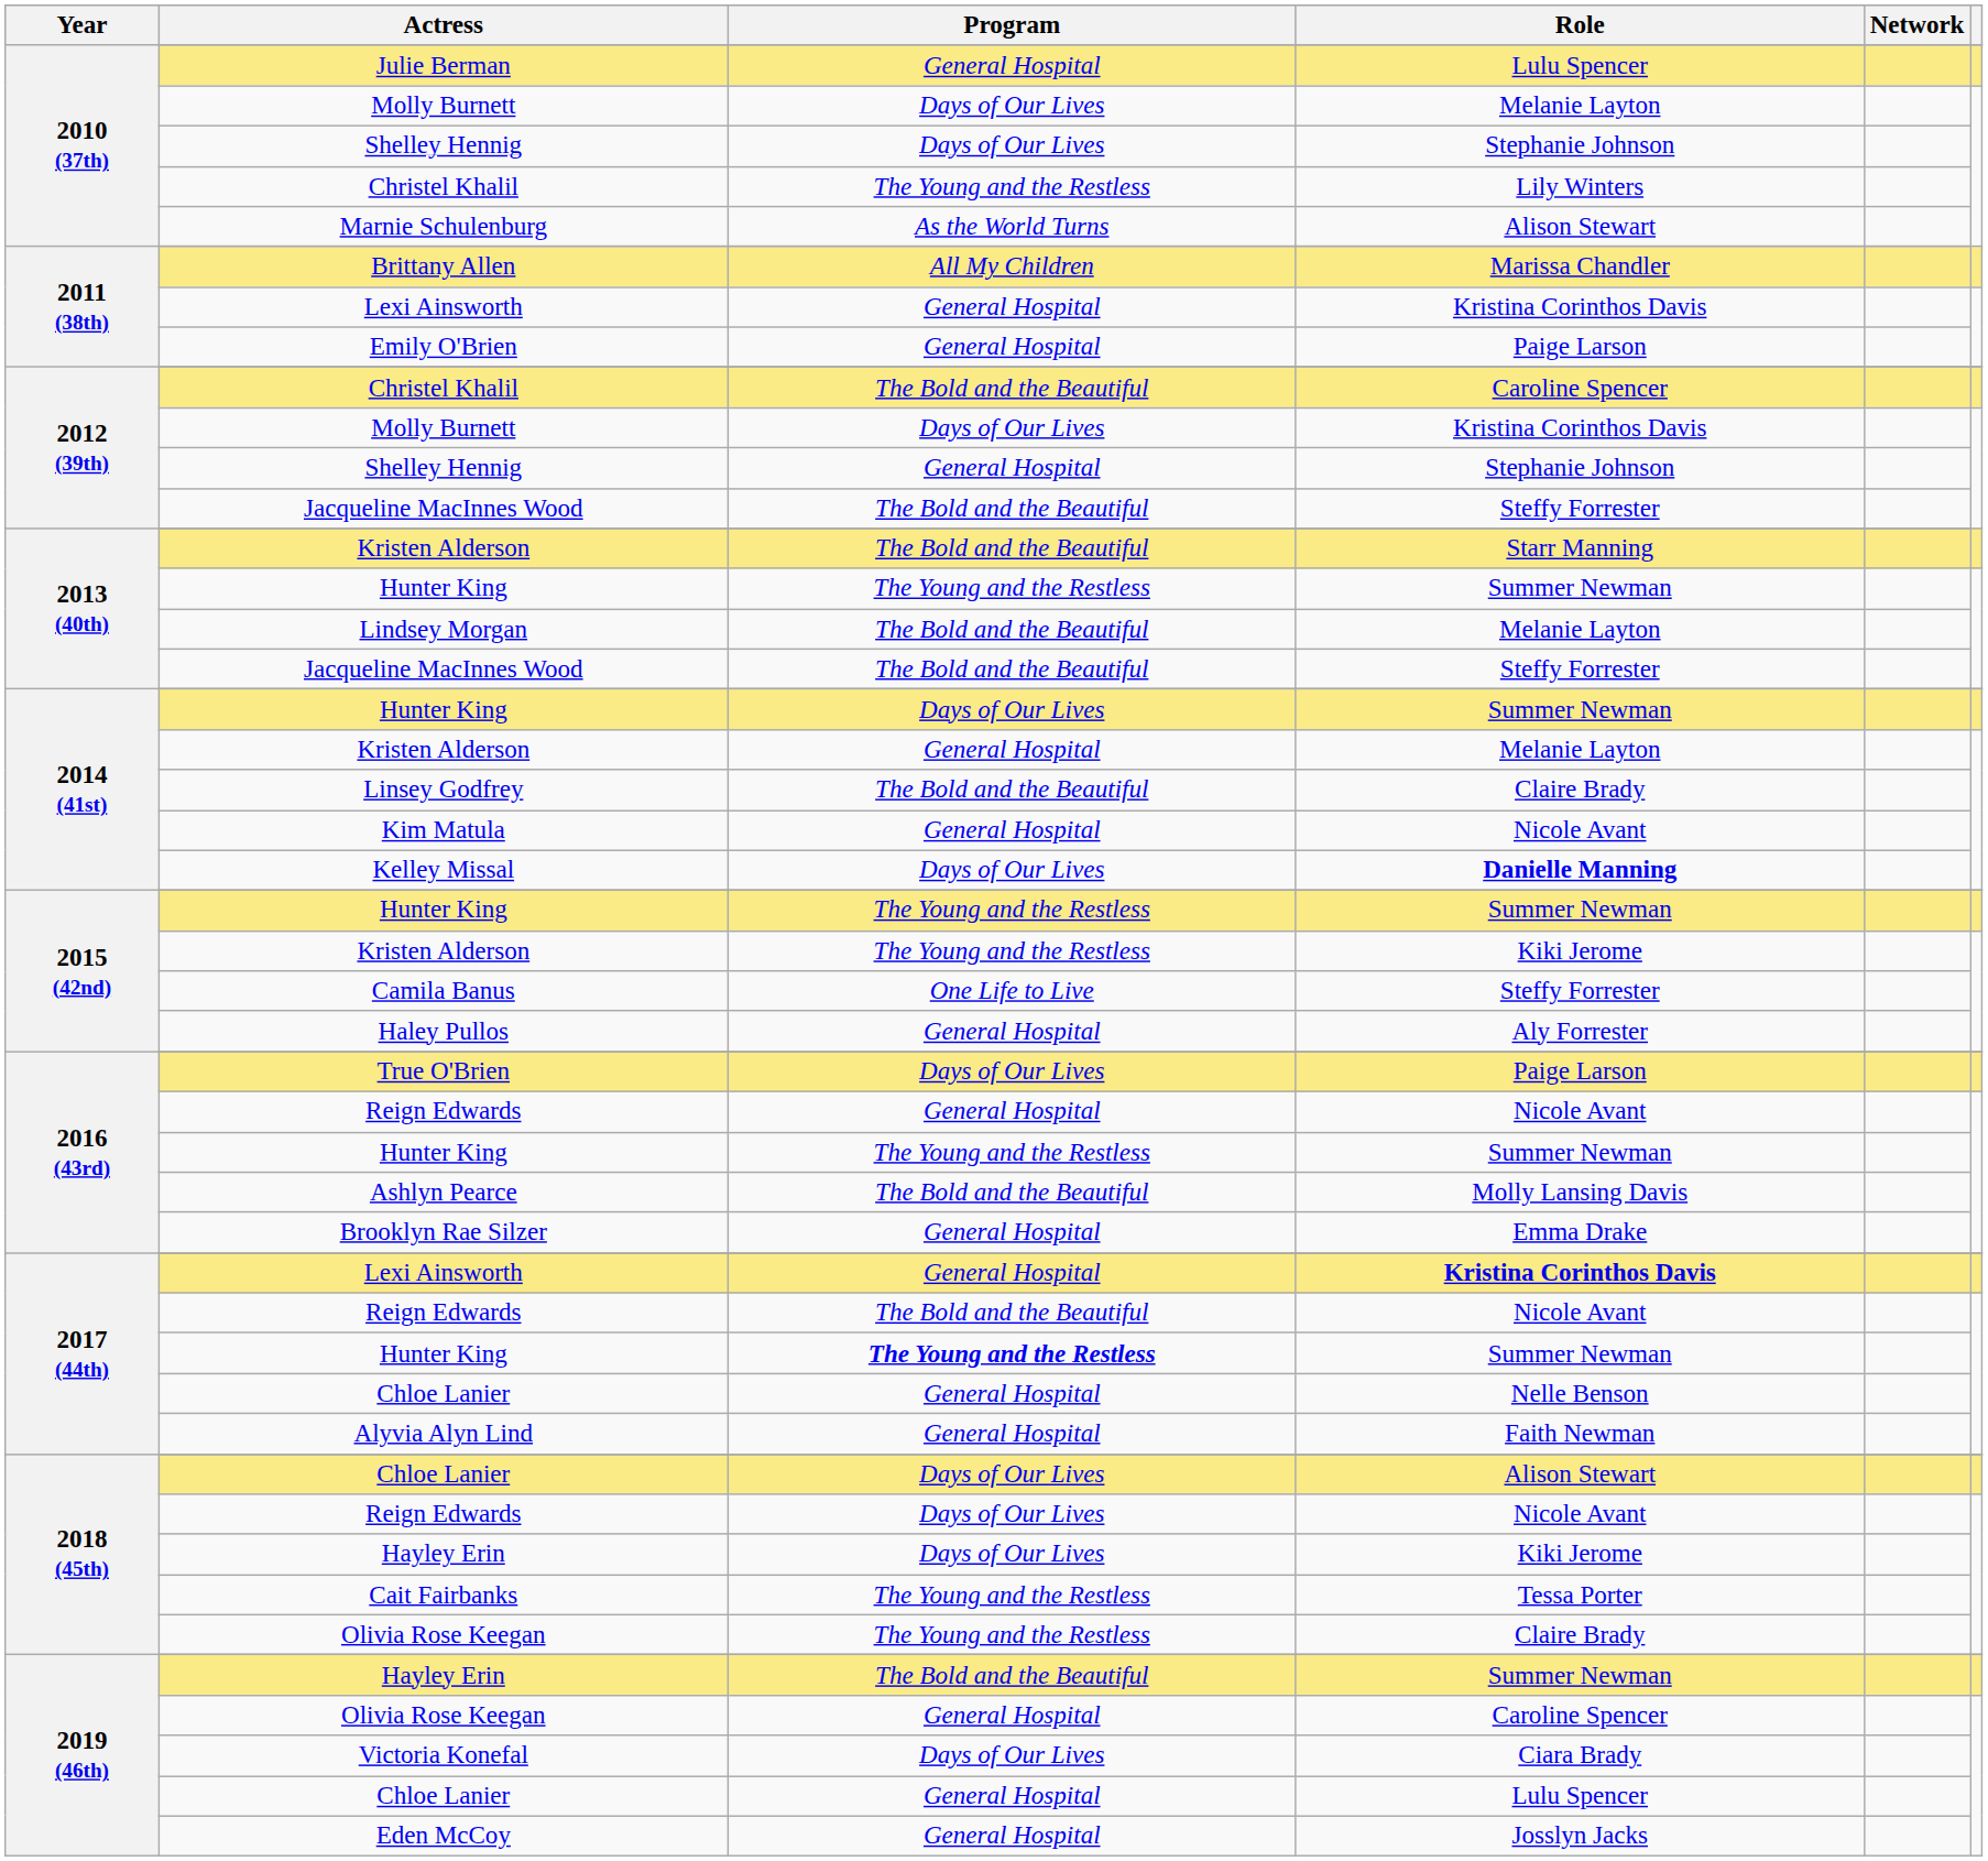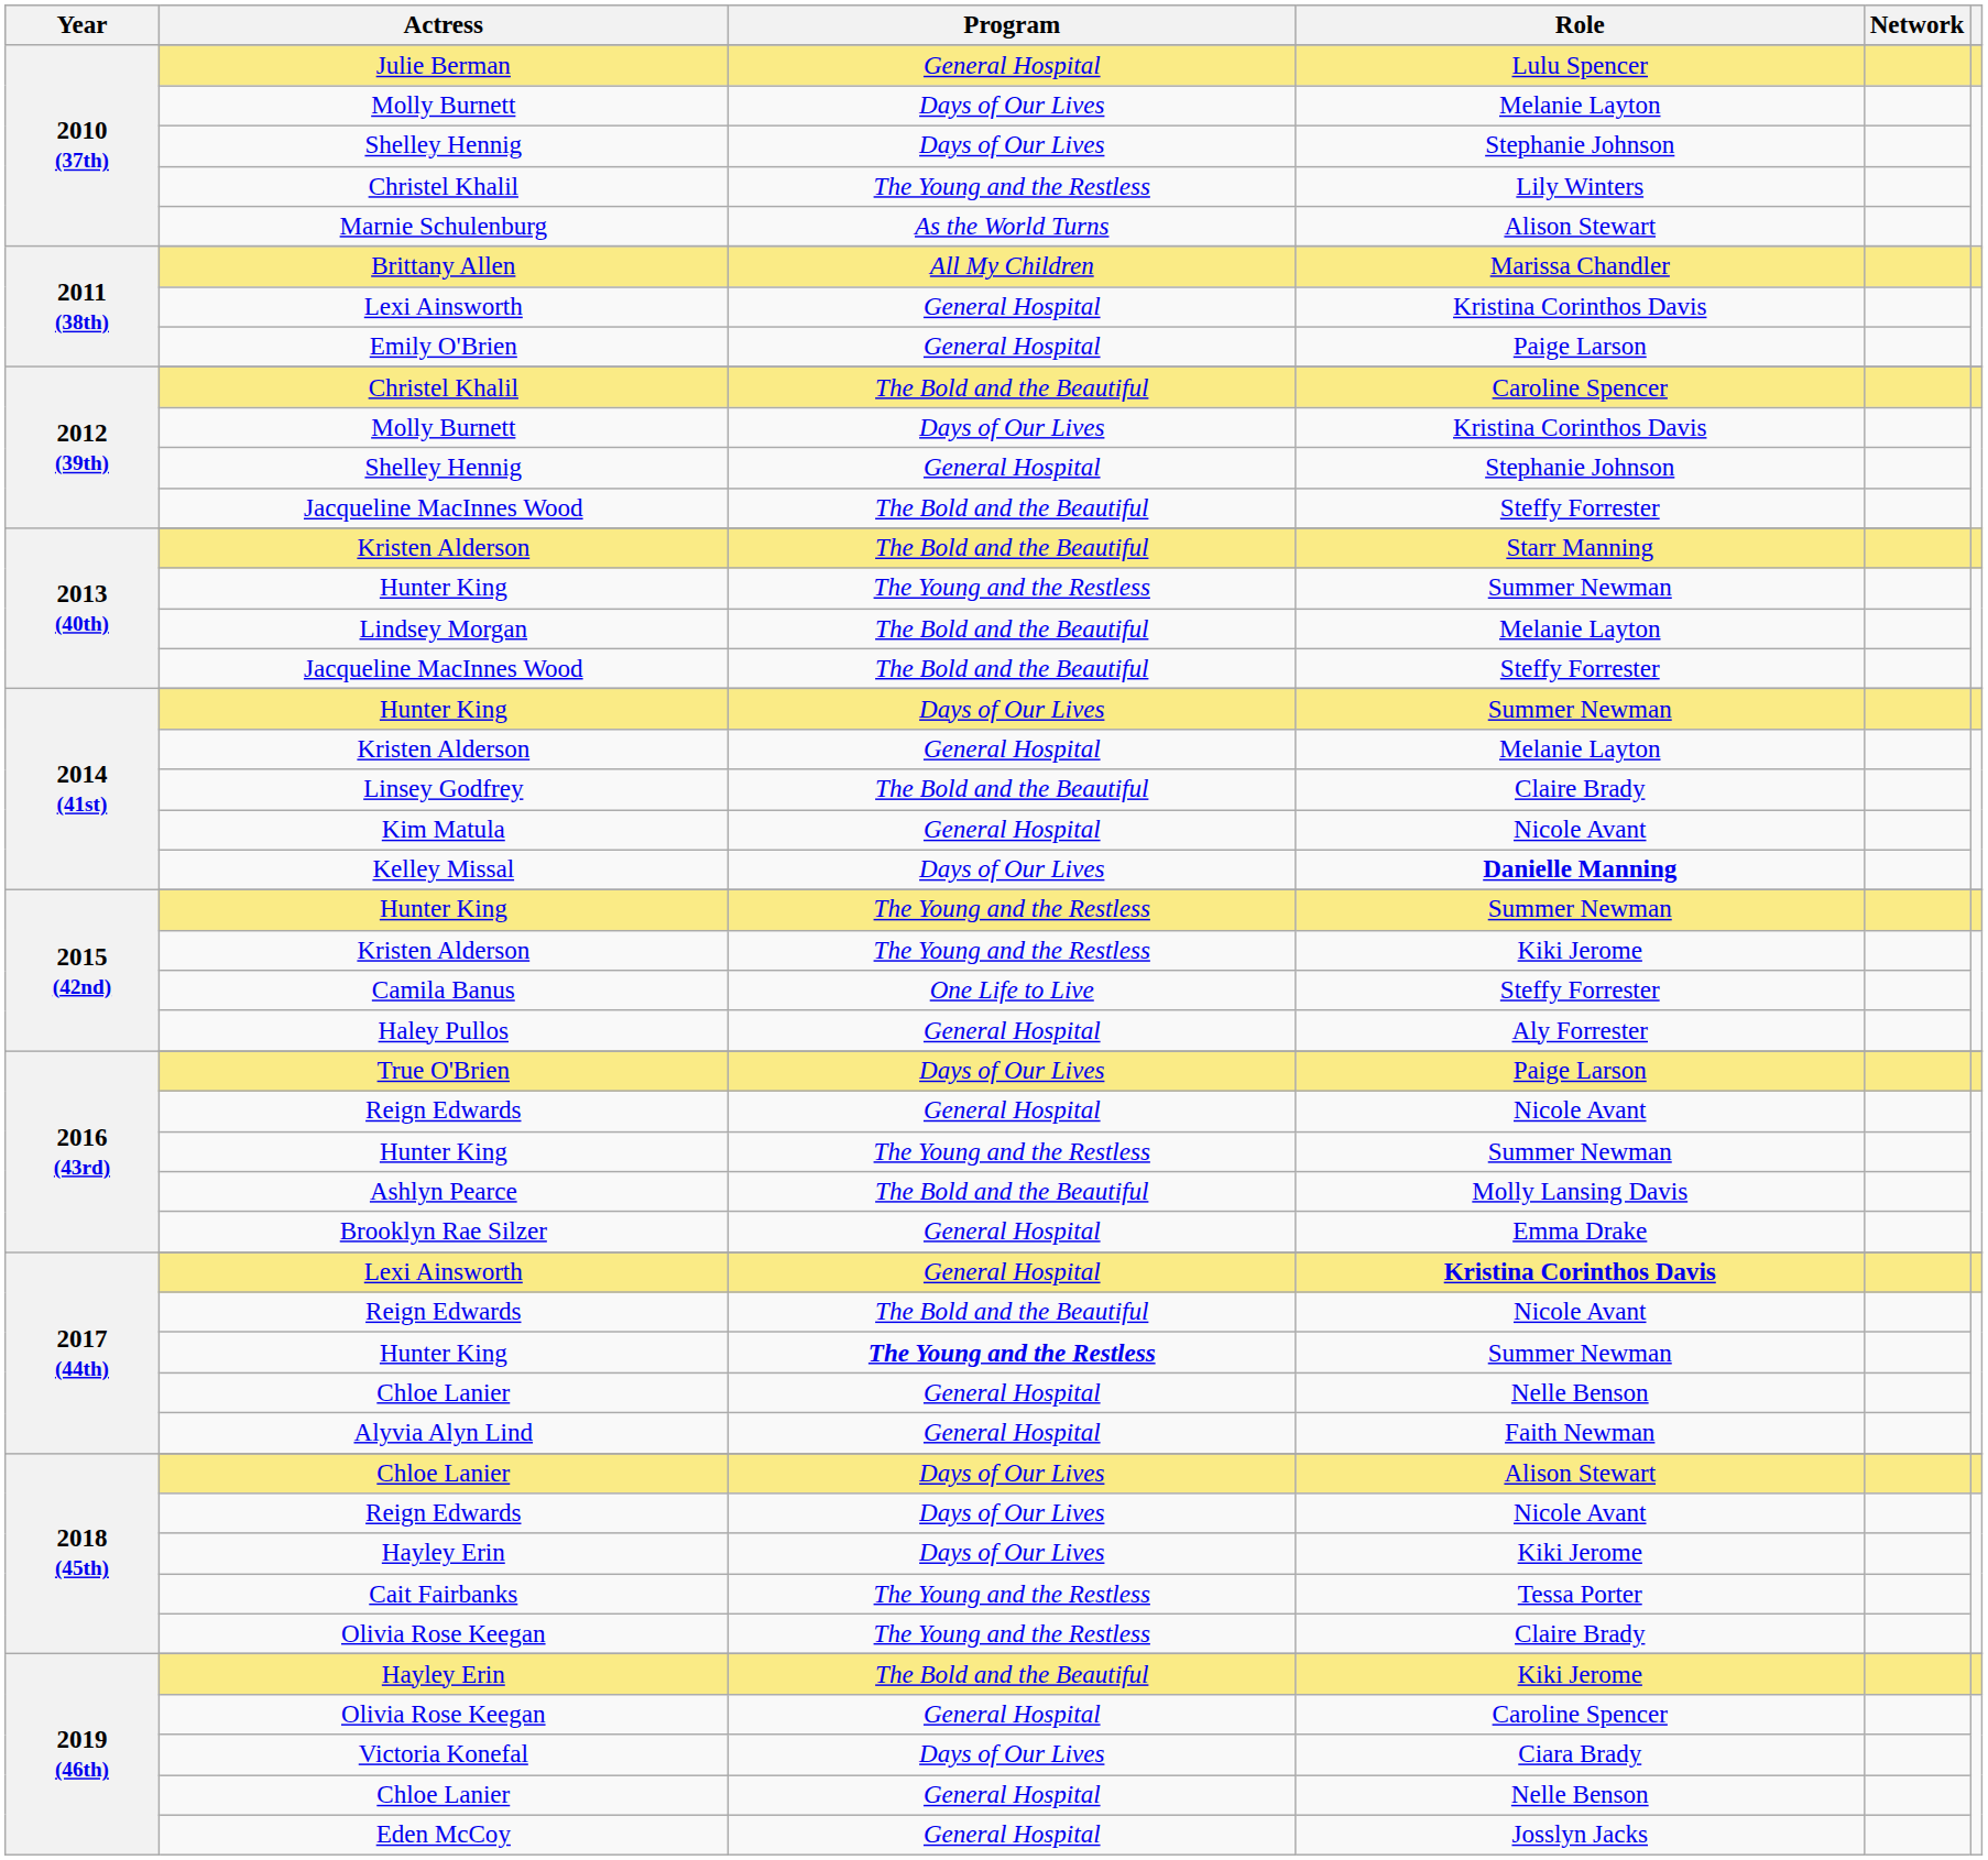 <table class="wikitable" rowspan="2" background: #f6e39c style="text-align:center">
 <tr style="background:#bebebe;">
 <th scope="col" style="width:8%;">Year</th>
 <th scope="col" style="width:30%;">Actress</th>
 <th scope="col" style="width:30%;">Program</th>
 <th scope="col" style="width:30%;">Role</th>
 <th scope="col" style="width:10%;">Network</th>
 <th scope="col" style="width:2%;" class="unsortable"></th>
 </tr>
 <tr>
 <th scope="row" rowspan=6 style="text-align:center">2010 <br><small><a href='#'>(37th)</a></small></th>
 </tr>
 <tr style="background:#FAEB86">
 <td><a href='#'>Julie Berman</a> </td>
 <td><em><a href='#'>General Hospital</a></em></td>
 <td><a href='#'>Lulu Spencer</a></td>
 <td></td>
 <td></td>
 </tr>
 <tr>
 <td><a href='#'>Molly Burnett</a></td>
 <td><em><a href='#'>Days of Our Lives</a></em></td>
 <td><a href='#'>Melanie Layton</a></td>
 <td></td>
 <td rowspan=5></td>
 </tr>
 <tr>
 <td><a href='#'>Shelley Hennig</a></td>
 <td><em><a href='#'>Days of Our Lives</a></em></td>
 <td><a href='#'>Stephanie Johnson</a></td>
 <td></td>
 </tr>
 <tr>
 <td><a href='#'>Christel Khalil</a></td>
 <td><em><a href='#'>The Young and the Restless</a></em></td>
 <td><a href='#'>Lily Winters</a></td>
 <td></td>
 </tr>
 <tr>
 <td><a href='#'>Marnie Schulenburg</a></td>
 <td><em><a href='#'>As the World Turns</a></em></td>
 <td><a href='#'>Alison Stewart</a></td>
 <td></td>
 </tr>
 <tr>
 <th scope="row" rowspan=4 style="text-align:center">2011 <br><small><a href='#'>(38th)</a></small></th>
 </tr>
 <tr style="background:#FAEB86">
 <td><a href='#'>Brittany Allen</a> </td>
 <td><em><a href='#'>All My Children</a></em></td>
 <td><a href='#'>Marissa Chandler</a></td>
 <td></td>
 <td></td>
 </tr>
 <tr>
 <td><a href='#'>Lexi Ainsworth</a></td>
 <td><em><a href='#'>General Hospital</a></em></td>
 <td><a href='#'>Kristina Corinthos Davis</a></td>
 <td></td>
 <td rowspan=2></td>
 </tr>
 <tr>
 <td><a href='#'>Emily O'Brien</a></td>
 <td><em><a href='#'>General Hospital</a></em></td>
 <td><a href='#'>Paige Larson</a></td>
 <td></td>
 </tr>
 <tr>
 <th scope="row" rowspan=5 style="text-align:center">2012 <br><small><a href='#'>(39th)</a></small></th>
 </tr>
 <tr style="background:#FAEB86">
 <td><a href='#'>Christel Khalil</a> </td>
 <td><em><a href='#'>The Bold and the Beautiful</a></em></td>
 <td><a href='#'>Caroline Spencer</a></td>
 <td></td>
 <td></td>
 </tr>
 <tr>
 <td><a href='#'>Molly Burnett</a></td>
 <td><em><a href='#'>Days of Our Lives</a></em></td>
 <td><a href='#'>Kristina Corinthos Davis</a></td>
 <td></td>
 <td rowspan=4></td>
 </tr>
 <tr>
 <td><a href='#'>Shelley Hennig</a></td>
 <td><em><a href='#'>General Hospital</a></em></td>
 <td><a href='#'>Stephanie Johnson</a></td>
 <td></td>
 </tr>
 <tr>
 <td><a href='#'>Jacqueline MacInnes Wood</a></td>
 <td><em><a href='#'>The Bold and the Beautiful</a></em></td>
 <td><a href='#'>Steffy Forrester</a></td>
 <td></td>
 </tr>
 <tr>
 <th scope="row" rowspan=5 style="text-align:center">2013 <br><small><a href='#'>(40th)</a></small></th>
 </tr>
 <tr style="background:#FAEB86">
 <td><a href='#'>Kristen Alderson</a> </td>
 <td><em><a href='#'>The Bold and the Beautiful</a></em></td>
 <td><a href='#'>Starr Manning</a></td>
 <td></td>
 <td></td>
 </tr>
 <tr>
 <td><a href='#'>Hunter King</a></td>
 <td><em><a href='#'>The Young and the Restless</a></em></td>
 <td><a href='#'>Summer Newman</a></td>
 <td></td>
 <td rowspan="3"></td>
 </tr>
 <tr>
 <td><a href='#'>Lindsey Morgan</a></td>
 <td><em><a href='#'>The Bold and the Beautiful</a></em></td>
 <td><a href='#'>Melanie Layton</a></td>
 <td></td>
 </tr>
 <tr>
 <td><a href='#'>Jacqueline MacInnes Wood</a></td>
 <td><em><a href='#'>The Bold and the Beautiful</a></em></td>
 <td><a href='#'>Steffy Forrester</a></td>
 <td></td>
 </tr>
 <tr>
 <th scope="row" rowspan=6 style="text-align:center">2014 <br><small><a href='#'>(41st)</a></small></th>
 </tr>
 <tr style="background:#FAEB86">
 <td><a href='#'>Hunter King</a> </td>
 <td><em><a href='#'>Days of Our Lives</a></em></td>
 <td><a href='#'>Summer Newman</a></td>
 <td></td>
 <td></td>
 </tr>
 <tr>
 <td><a href='#'>Kristen Alderson</a></td>
 <td><em><a href='#'>General Hospital</a></em></td>
 <td><a href='#'>Melanie Layton</a></td>
 <td></td>
 <td rowspan="4"></td>
 </tr>
 <tr>
 <td><a href='#'>Linsey Godfrey</a></td>
 <td><em><a href='#'>The Bold and the Beautiful</a></em></td>
 <td><a href='#'>Claire Brady</a></td>
 <td></td>
 </tr>
 <tr>
 <td><a href='#'>Kim Matula</a></td>
 <td><em><a href='#'>General Hospital</a></em></td>
 <td><a href='#'>Nicole Avant</a></td>
 <td></td>
 </tr>
 <tr>
 <td><a href='#'>Kelley Missal</a></td>
 <td><em><a href='#'>Days of Our Lives</a></em></td>
 <td><strong><a href='#'>Danielle Manning</a></strong></td>
 <td></td>
 </tr>
 <tr>
 <th scope="row" rowspan=5 style="text-align:center">2015 <br><small><a href='#'>(42nd)</a></small></th>
 </tr>
 <tr style="background:#FAEB86">
 <td><a href='#'>Hunter King</a> </td>
 <td><em><a href='#'>The Young and the Restless</a></em></td>
 <td><a href='#'>Summer Newman</a></td>
 <td></td>
 <td></td>
 </tr>
 <tr>
 <td><a href='#'>Kristen Alderson</a></td>
 <td><em><a href='#'>The Young and the Restless</a></em></td>
 <td><a href='#'>Kiki Jerome</a></td>
 <td></td>
 <td rowspan="3"></td>
 </tr>
 <tr>
 <td><a href='#'>Camila Banus</a></td>
 <td><em><a href='#'>One Life to Live</a></em></td>
 <td><a href='#'>Steffy Forrester</a></td>
 <td></td>
 </tr>
 <tr>
 <td><a href='#'>Haley Pullos</a></td>
 <td><em><a href='#'>General Hospital</a></em></td>
 <td><a href='#'>Aly Forrester</a></td>
 <td></td>
 </tr>
 <tr>
 <th scope="row" rowspan=6 style="text-align:center">2016 <br><small><a href='#'>(43rd)</a></small></th>
 </tr>
 <tr style="background:#FAEB86">
 <td><a href='#'>True O'Brien</a> </td>
 <td><em><a href='#'>Days of Our Lives</a></em></td>
 <td><a href='#'>Paige Larson</a></td>
 <td></td>
 <td></td>
 </tr>
 <tr>
 <td><a href='#'>Reign Edwards</a></td>
 <td><em><a href='#'>General Hospital</a></em></td>
 <td><a href='#'>Nicole Avant</a></td>
 <td></td>
 <td rowspan=4></td>
 </tr>
 <tr>
 <td><a href='#'>Hunter King</a></td>
 <td><em><a href='#'>The Young and the Restless</a></em></td>
 <td><a href='#'>Summer Newman</a></td>
 <td></td>
 </tr>
 <tr>
 <td><a href='#'>Ashlyn Pearce</a></td>
 <td><em><a href='#'>The Bold and the Beautiful</a></em></td>
 <td><a href='#'>Molly Lansing Davis</a></td>
 <td></td>
 </tr>
 <tr>
 <td><a href='#'>Brooklyn Rae Silzer</a></td>
 <td><em><a href='#'>General Hospital</a></em></td>
 <td><a href='#'>Emma Drake</a></td>
 <td></td>
 </tr>
 <tr>
 <th scope="row" rowspan=6 style="text-align:center">2017 <br><small><a href='#'>(44th)</a></small></th>
 </tr>
 <tr style="background:#FAEB86">
 <td><a href='#'>Lexi Ainsworth</a> </td>
 <td><em><a href='#'>General Hospital</a></em></td>
 <td><strong><a href='#'>Kristina Corinthos Davis</a></strong></td>
 <td></td>
 <td></td>
 </tr>
 <tr>
 <td><a href='#'>Reign Edwards</a></td>
 <td><em><a href='#'>The Bold and the Beautiful</a></em></td>
 <td><a href='#'>Nicole Avant</a></td>
 <td></td>
 <td rowspan=4></td>
 </tr>
 <tr>
 <td><a href='#'>Hunter King</a></td>
 <td><strong><em><a href='#'>The Young and the Restless</a></em></strong></td>
 <td><a href='#'>Summer Newman</a></td>
 <td></td>
 </tr>
 <tr>
 <td><a href='#'>Chloe Lanier</a></td>
 <td><em><a href='#'>General Hospital</a></em></td>
 <td><a href='#'>Nelle Benson</a></td>
 <td></td>
 </tr>
 <tr>
 <td><a href='#'>Alyvia Alyn Lind</a></td>
 <td><em><a href='#'>General Hospital</a></em></td>
 <td><a href='#'>Faith Newman</a></td>
 <td></td>
 </tr>
 <tr>
 <th scope="row" rowspan=6 style="text-align:center">2018 <br><small><a href='#'>(45th)</a></small></th>
 </tr>
 <tr style="background:#FAEB86">
 <td><a href='#'>Chloe Lanier</a> </td>
 <td><em><a href='#'>Days of Our Lives</a></em></td>
 <td><a href='#'>Alison Stewart</a></td>
 <td></td>
 <td></td>
 </tr>
 <tr>
 <td><a href='#'>Reign Edwards</a></td>
 <td><em><a href='#'>Days of Our Lives</a></em></td>
 <td><a href='#'>Nicole Avant</a></td>
 <td></td>
 <td rowspan=4></td>
 </tr>
 <tr>
 <td><a href='#'>Hayley Erin</a></td>
 <td><em><a href='#'>Days of Our Lives</a></em></td>
 <td><a href='#'>Kiki Jerome</a></td>
 <td></td>
 </tr>
 <tr>
 <td><a href='#'>Cait Fairbanks</a></td>
 <td><em><a href='#'>The Young and the Restless</a></em></td>
 <td><a href='#'>Tessa Porter</a></td>
 <td></td>
 </tr>
 <tr>
 <td><a href='#'>Olivia Rose Keegan</a></td>
 <td><em><a href='#'>The Young and the Restless</a></em></td>
 <td><a href='#'>Claire Brady</a></td>
 <td></td>
 </tr>
 <tr>
 <th scope="row" rowspan=6 style="text-align:center">2019 <br><small><a href='#'>(46th)</a></small></th>
 </tr>
 <tr style="background:#FAEB86">
 <td><a href='#'>Hayley Erin</a> </td>
 <td><em><a href='#'>The Bold and the Beautiful</a></em></td>
-<td><a href='#'>Summer Newman</a></td>
+<td><a href='#'>Kiki Jerome</a></td>
 <td></td>
 <td></td>
 </tr>
 <tr>
 <td><a href='#'>Olivia Rose Keegan</a></td>
 <td><em><a href='#'>General Hospital</a></em></td>
 <td><a href='#'>Caroline Spencer</a></td>
 <td></td>
 <td rowspan=5></td>
 </tr>
 <tr>
 <td><a href='#'>Victoria Konefal</a></td>
 <td><em><a href='#'>Days of Our Lives</a></em></td>
 <td><a href='#'>Ciara Brady</a></td>
 <td></td>
 </tr>
 <tr>
 <td><a href='#'>Chloe Lanier</a></td>
 <td><em><a href='#'>General Hospital</a></em></td>
-<td><a href='#'>Lulu Spencer</a></td>
+<td><a href='#'>Nelle Benson</a></td>
 <td></td>
 </tr>
 <tr>
 <td><a href='#'>Eden McCoy</a></td>
 <td><em><a href='#'>General Hospital</a></em></td>
 <td><a href='#'>Josslyn Jacks</a></td>
 <td></td>
 </tr>
 </table>
